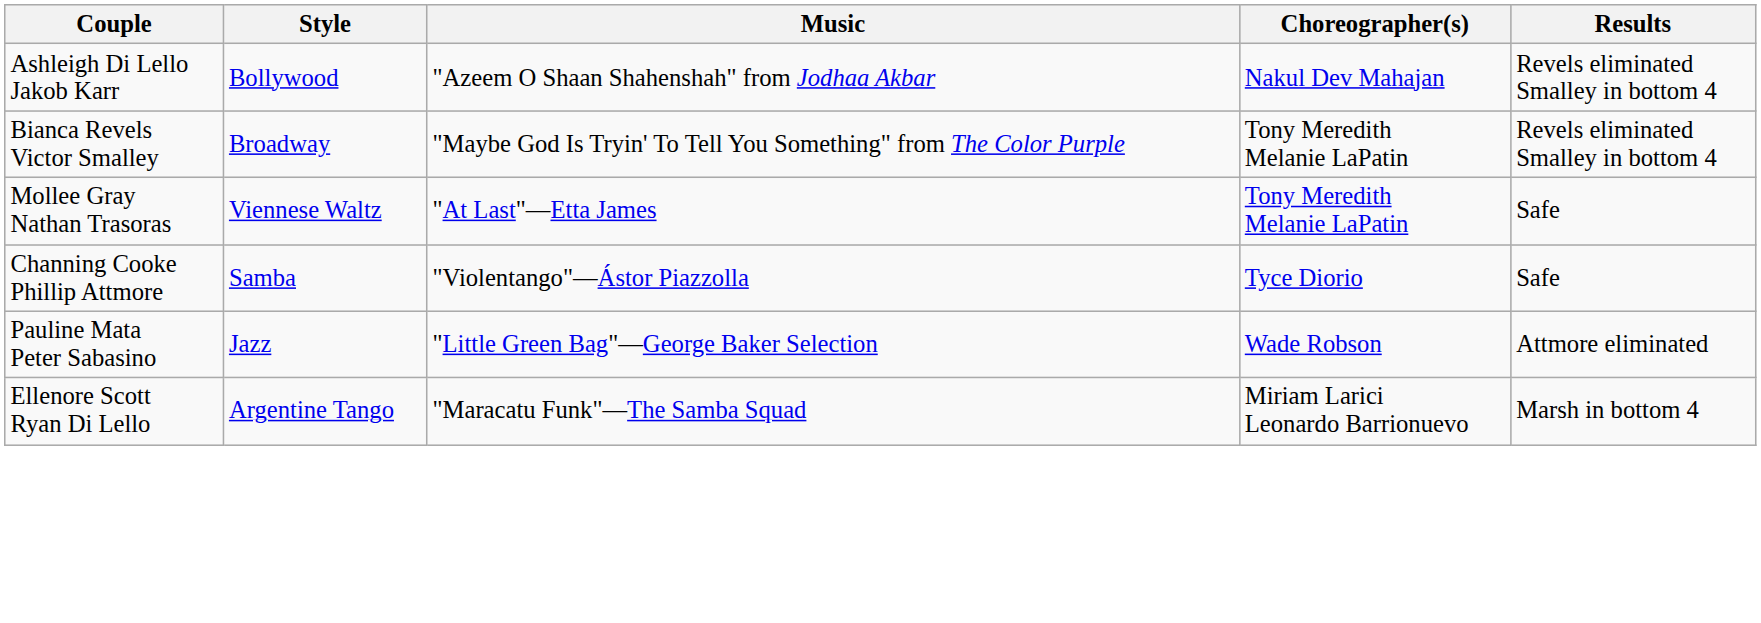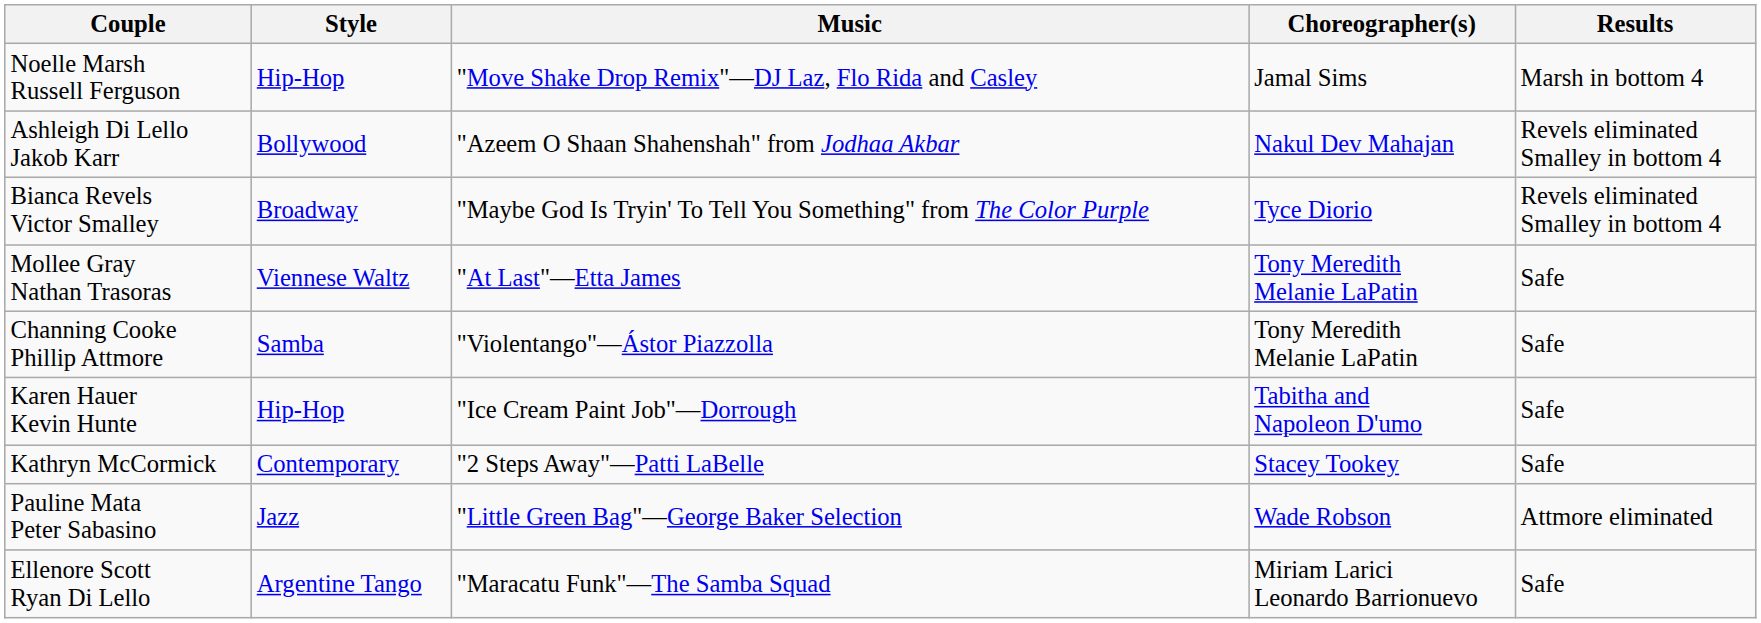 <table class="wikitable" style="width:90%;">
 <tr>
 <th>Couple</th>
 <th>Style</th>
 <th>Music</th>
 <th>Choreographer(s)</th>
 <th>Results</th>
+</tr>
+<tr>
+<td>Noelle Marsh<br>Russell Ferguson</td>
+<td><a href='#'>Hip-Hop</a></td>
+<td>"<a href='#'>Move Shake Drop Remix</a>"—<a href='#'>DJ Laz</a>, <a href='#'>Flo Rida</a> and <a href='#'>Casley</a></td>
+<td>Jamal Sims</td>
+<td>Marsh in bottom 4</td>
 </tr>
 <tr>
 <td>Ashleigh Di Lello<br>Jakob Karr</td>
 <td><a href='#'>Bollywood</a></td>
 <td>"Azeem O Shaan Shahenshah" from <em><a href='#'>Jodhaa Akbar</a></em></td>
 <td><a href='#'>Nakul Dev Mahajan</a></td>
 <td>Revels eliminated<br>Smalley in bottom 4</td>
 </tr>
 <tr>
 <td>Bianca Revels<br>Victor Smalley</td>
 <td><a href='#'>Broadway</a></td>
 <td>"Maybe God Is Tryin' To Tell You Something" from <em><a href='#'>The Color Purple</a></em></td>
-<td>Tony Meredith<br>Melanie LaPatin</td>
+<td><a href='#'>Tyce Diorio</a></td>
 <td>Revels eliminated<br>Smalley in bottom 4</td>
 </tr>
 <tr>
 <td>Mollee Gray<br>Nathan Trasoras</td>
 <td><a href='#'>Viennese Waltz</a></td>
 <td>"<a href='#'>At Last</a>"—<a href='#'>Etta James</a></td>
 <td><a href='#'>Tony Meredith</a><br><a href='#'>Melanie LaPatin</a></td>
 <td>Safe</td>
 </tr>
 <tr>
 <td>Channing Cooke<br>Phillip Attmore</td>
 <td><a href='#'>Samba</a></td>
 <td>"Violentango"—<a href='#'>Ástor Piazzolla</a></td>
-<td><a href='#'>Tyce Diorio</a></td>
+<td>Tony Meredith<br>Melanie LaPatin</td>
+<td>Safe</td>
+</tr>
+<tr>
+<td>Karen Hauer<br>Kevin Hunte</td>
+<td><a href='#'>Hip-Hop</a></td>
+<td>"Ice Cream Paint Job"—<a href='#'>Dorrough</a></td>
+<td><a href='#'>Tabitha and<br>Napoleon D'umo</a></td>
+<td>Safe</td>
+</tr>
+<tr>
+<td>Kathryn McCormick<br></td>
+<td><a href='#'>Contemporary</a></td>
+<td>"2 Steps Away"—<a href='#'>Patti LaBelle</a></td>
+<td><a href='#'>Stacey Tookey</a></td>
 <td>Safe</td>
 </tr>
 <tr>
 <td>Pauline Mata<br>Peter Sabasino</td>
 <td><a href='#'>Jazz</a></td>
 <td>"<a href='#'>Little Green Bag</a>"—<a href='#'>George Baker Selection</a></td>
 <td><a href='#'>Wade Robson</a></td>
 <td>Attmore eliminated</td>
 </tr>
 <tr>
 <td>Ellenore Scott<br>Ryan Di Lello</td>
 <td><a href='#'>Argentine Tango</a></td>
 <td>"Maracatu Funk"—<a href='#'>The Samba Squad</a></td>
 <td>Miriam Larici<br>Leonardo Barrionuevo</td>
-<td>Marsh in bottom 4</td>
+<td>Safe</td>
 </tr>
 </table>
